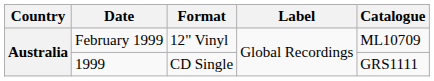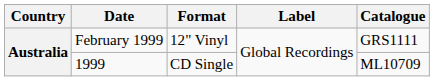 <table class="wikitable plainrowheaders">
 <tr>
 <th scope="col">Country</th>
 <th scope="col">Date</th>
 <th scope="col">Format</th>
 <th scope="col">Label</th>
 <th scope="col">Catalogue</th>
 </tr>
 <tr>
 <th scope="row" rowspan="2">Australia</th>
 <td>February 1999</td>
 <td>12" Vinyl</td>
 <td rowspan="2">Global Recordings</td>
-<td>ML10709</td>
+<td>GRS1111</td>
 </tr>
 <tr>
 <td>1999</td>
 <td>CD Single</td>
-<td>GRS1111</td>
+<td>ML10709</td>
 </tr>
 </table>
